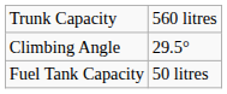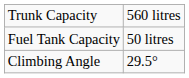 <table class="wikitable">
 <tr>
 <td>Trunk Capacity</td>
 <td>560 litres</td>
 </tr>
 <tr>
+<td>Fuel Tank Capacity</td>
+<td>50 litres</td>
+</tr>
+<tr>
 <td>Climbing Angle</td>
 <td>29.5°</td>
 </tr>
-<tr>
-<td>Fuel Tank Capacity</td>
-<td>50 litres</td>
-</tr>
 </table>
